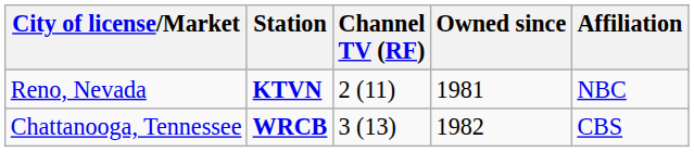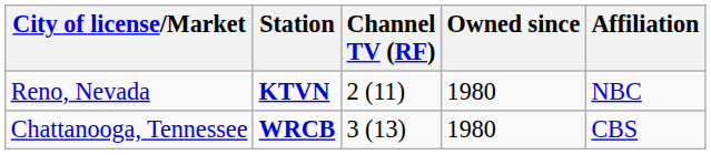 <table class="wikitable">
 <tr style="vertical-align: top; text-align: center;">
 <th><a href='#'>City of license</a>/Market</th>
 <th>Station</th>
 <th>Channel<br><a href='#'>TV</a>  (<a href='#'>RF</a>)</th>
 <th>Owned since</th>
 <th>Affiliation</th>
 </tr>
 <tr style="vertical-align: top; text-align: left;">
 <td><a href='#'>Reno, Nevada</a></td>
 <td><strong><a href='#'>KTVN</a></strong></td>
 <td>2 (11)</td>
-<td>1981</td>
+<td>1980</td>
 <td><a href='#'>NBC</a></td>
 </tr>
 <tr style="vertical-align: top; text-align: left;">
 <td><a href='#'>Chattanooga, Tennessee</a></td>
 <td><strong><a href='#'>WRCB</a></strong></td>
 <td>3 (13)</td>
-<td>1982</td>
+<td>1980</td>
 <td><a href='#'>CBS</a></td>
 </tr>
 </table>
